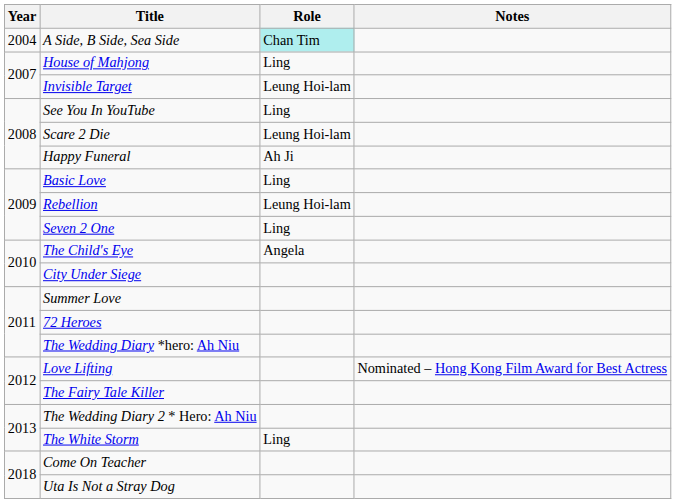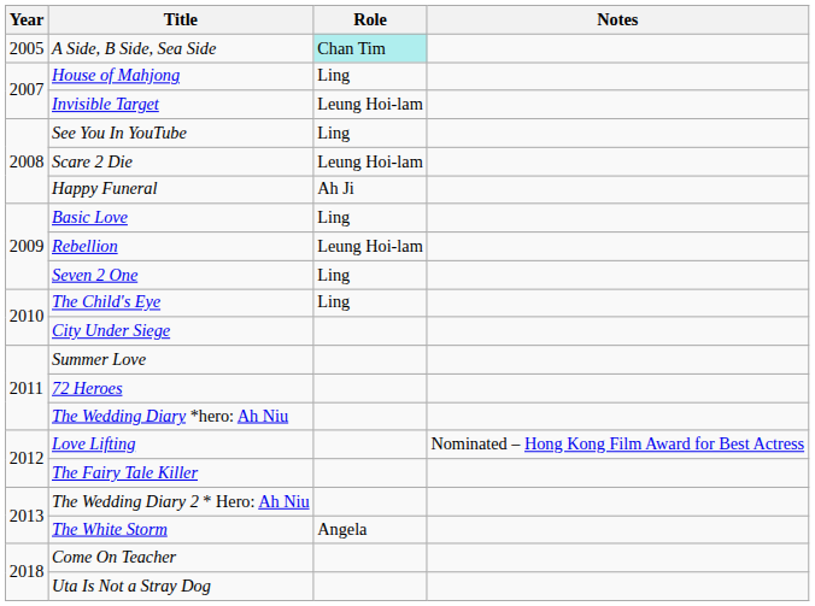 <table class="wikitable" style="font-size: 90%;">
 <tr>
 <th>Year</th>
 <th>Title</th>
 <th>Role</th>
 <th>Notes</th>
 </tr>
 <tr>
-<td>2004</td>
+<td>2005</td>
 <td><em>A Side, B Side, Sea Side</em></td>
 <td style="background: paleturquoise;">Chan Tim</td>
 <td></td>
 </tr>
 <tr>
 <td rowspan=2>2007</td>
 <td><em><a href='#'>House of Mahjong</a></em></td>
 <td>Ling</td>
 <td></td>
 </tr>
 <tr>
 <td><em><a href='#'>Invisible Target</a></em></td>
 <td>Leung Hoi-lam</td>
 <td></td>
 </tr>
 <tr>
 <td rowspan=3>2008</td>
 <td><em>See You In YouTube</em></td>
 <td>Ling</td>
 <td></td>
 </tr>
 <tr>
 <td><em>Scare 2 Die</em></td>
 <td>Leung Hoi-lam</td>
 <td></td>
 </tr>
 <tr>
 <td><em>Happy Funeral</em></td>
 <td>Ah Ji</td>
 <td></td>
 </tr>
 <tr>
 <td rowspan=3>2009</td>
 <td><em><a href='#'>Basic Love</a></em></td>
 <td>Ling</td>
 <td></td>
 </tr>
 <tr>
 <td><em><a href='#'>Rebellion</a></em></td>
 <td>Leung Hoi-lam</td>
 <td></td>
 </tr>
 <tr>
 <td><em><a href='#'>Seven 2 One</a></em></td>
 <td>Ling</td>
 <td></td>
 </tr>
 <tr>
 <td rowspan=2>2010</td>
 <td><em><a href='#'>The Child's Eye</a></em></td>
-<td>Angela</td>
+<td>Ling</td>
 <td></td>
 </tr>
 <tr>
 <td><em><a href='#'>City Under Siege</a></em></td>
 <td></td>
 <td></td>
 </tr>
 <tr>
 <td rowspan=3>2011</td>
 <td><em>Summer Love</em></td>
 <td></td>
 <td></td>
 </tr>
 <tr>
 <td><em><a href='#'>72 Heroes</a></em></td>
 <td></td>
 <td></td>
 </tr>
 <tr>
 <td><em><a href='#'>The Wedding Diary</a></em> *hero: <a href='#'>Ah Niu</a></td>
 <td></td>
 <td></td>
 </tr>
 <tr>
 <td rowspan=2>2012</td>
 <td><em><a href='#'>Love Lifting</a></em></td>
 <td></td>
 <td>Nominated – <a href='#'>Hong Kong Film Award for Best Actress</a></td>
 </tr>
 <tr>
 <td><em><a href='#'>The Fairy Tale Killer</a></em></td>
 <td></td>
 <td></td>
 </tr>
 <tr>
 <td rowspan=2>2013</td>
 <td><em>The Wedding Diary 2</em> * Hero: <a href='#'>Ah Niu</a></td>
 <td></td>
 <td></td>
 </tr>
 <tr>
 <td><em><a href='#'>The White Storm</a></em></td>
-<td>Ling</td>
+<td>Angela</td>
 <td></td>
 </tr>
 <tr>
 <td rowspan=2>2018</td>
 <td><em>Come On Teacher</em></td>
 <td></td>
 <td></td>
 </tr>
 <tr>
 <td><em>Uta Is Not a Stray Dog</em></td>
 <td></td>
 <td></td>
 </tr>
 </table>
